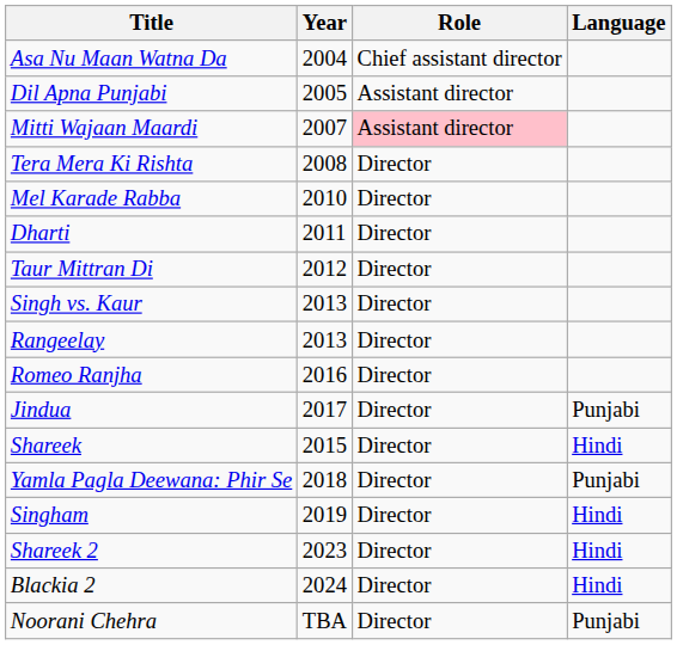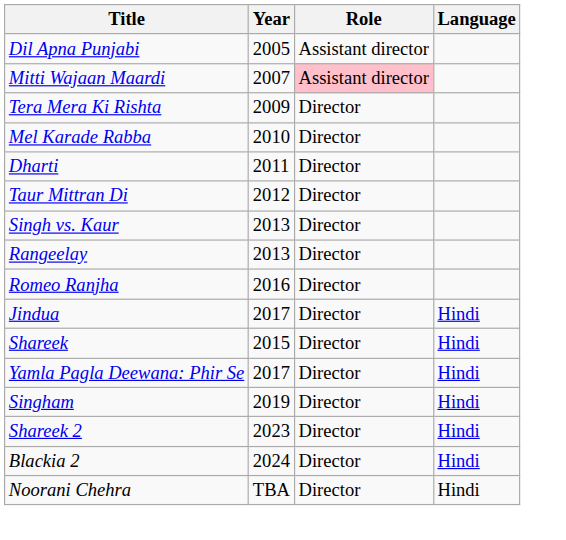 <table class="wikitable">
 <tr>
 <th>Title</th>
 <th>Year</th>
 <th>Role</th>
 <th>Language</th>
-</tr>
-<tr>
-<td><em><a href='#'>Asa Nu Maan Watna Da</a></em></td>
-<td>2004</td>
-<td>Chief assistant director</td>
-<td></td>
 </tr>
 <tr>
 <td><em><a href='#'>Dil Apna Punjabi</a></em></td>
 <td>2005</td>
 <td>Assistant director</td>
 <td></td>
 </tr>
 <tr>
 <td><em><a href='#'>Mitti Wajaan Maardi</a></em></td>
 <td>2007</td>
 <td style="background: pink;">Assistant director</td>
 <td></td>
 </tr>
 <tr>
 <td><em><a href='#'>Tera Mera Ki Rishta</a></em></td>
-<td>2008</td>
+<td>2009</td>
 <td>Director</td>
 <td></td>
 </tr>
 <tr>
 <td><em><a href='#'>Mel Karade Rabba</a></em></td>
 <td>2010</td>
 <td>Director</td>
 <td></td>
 </tr>
 <tr>
 <td><em><a href='#'>Dharti</a></em></td>
 <td>2011</td>
 <td>Director</td>
 <td></td>
 </tr>
 <tr>
 <td><em><a href='#'>Taur Mittran Di</a></em></td>
 <td>2012</td>
 <td>Director</td>
 <td></td>
 </tr>
 <tr>
 <td><em><a href='#'>Singh vs. Kaur</a></em></td>
 <td>2013</td>
 <td>Director</td>
 <td></td>
 </tr>
 <tr>
 <td><em><a href='#'>Rangeelay</a></em></td>
 <td>2013</td>
 <td>Director</td>
 <td></td>
 </tr>
 <tr>
 <td><em><a href='#'>Romeo Ranjha</a></em></td>
 <td>2016</td>
 <td>Director</td>
 <td></td>
 </tr>
 <tr>
 <td><em><a href='#'>Jindua</a></em></td>
 <td>2017</td>
 <td>Director</td>
-<td>Punjabi</td>
+<td><a href='#'>Hindi</a></td>
 </tr>
 <tr>
 <td><em><a href='#'>Shareek</a></em></td>
 <td>2015</td>
 <td>Director</td>
 <td><a href='#'>Hindi</a></td>
 </tr>
 <tr>
 <td><em><a href='#'>Yamla Pagla Deewana: Phir Se</a></em></td>
-<td>2018</td>
+<td>2017</td>
 <td>Director</td>
-<td>Punjabi</td>
+<td><a href='#'>Hindi</a></td>
 </tr>
 <tr>
 <td><em><a href='#'>Singham</a></em></td>
 <td>2019</td>
 <td>Director</td>
 <td><a href='#'>Hindi</a></td>
 </tr>
 <tr>
 <td><em><a href='#'>Shareek 2</a></em></td>
 <td>2023</td>
 <td>Director</td>
 <td><a href='#'>Hindi</a></td>
 </tr>
 <tr>
 <td><em>Blackia 2</em></td>
 <td>2024</td>
 <td>Director</td>
 <td><a href='#'>Hindi</a></td>
 </tr>
 <tr>
 <td><em>Noorani Chehra</em></td>
 <td>TBA</td>
 <td>Director</td>
-<td>Punjabi</td>
+<td>Hindi</td>
 </tr>
 </table>
